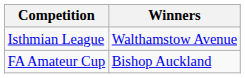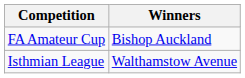 <table class="wikitable">
 <tr>
 <th>Competition</th>
 <th>Winners</th>
 </tr>
 <tr>
+<td><a href='#'>FA Amateur Cup</a></td>
+<td><a href='#'>Bishop Auckland</a></td>
+</tr>
+<tr>
 <td><a href='#'>Isthmian League</a></td>
 <td><a href='#'>Walthamstow Avenue</a></td>
 </tr>
-<tr>
-<td><a href='#'>FA Amateur Cup</a></td>
-<td><a href='#'>Bishop Auckland</a></td>
-</tr>
 </table>
